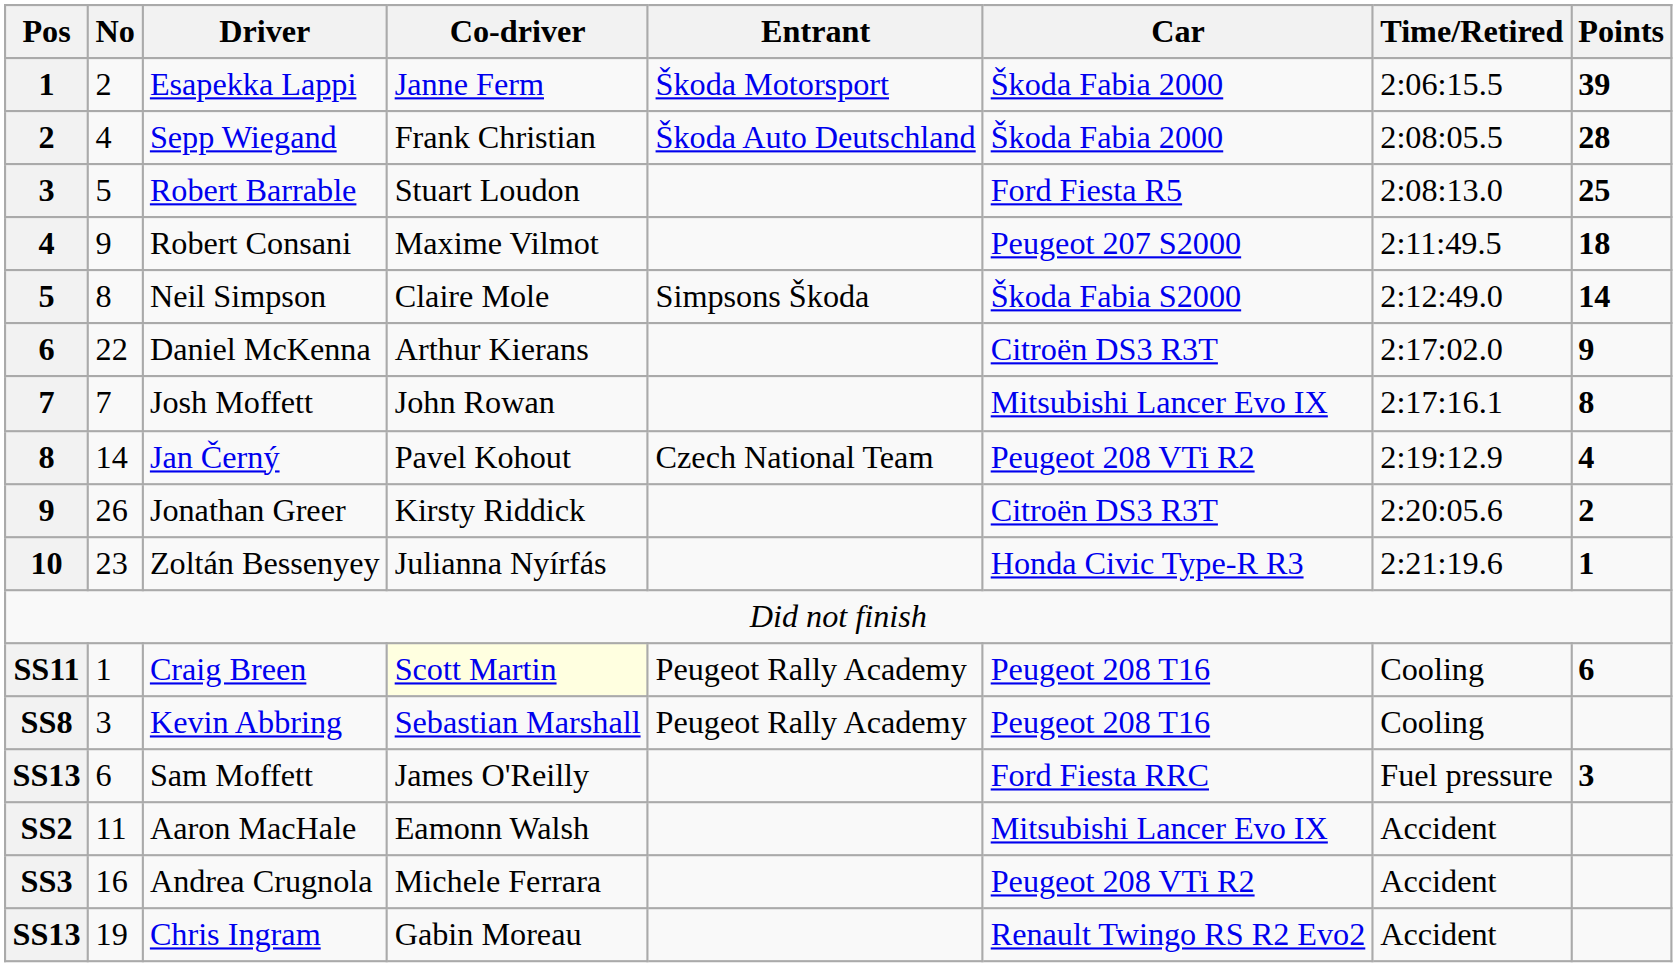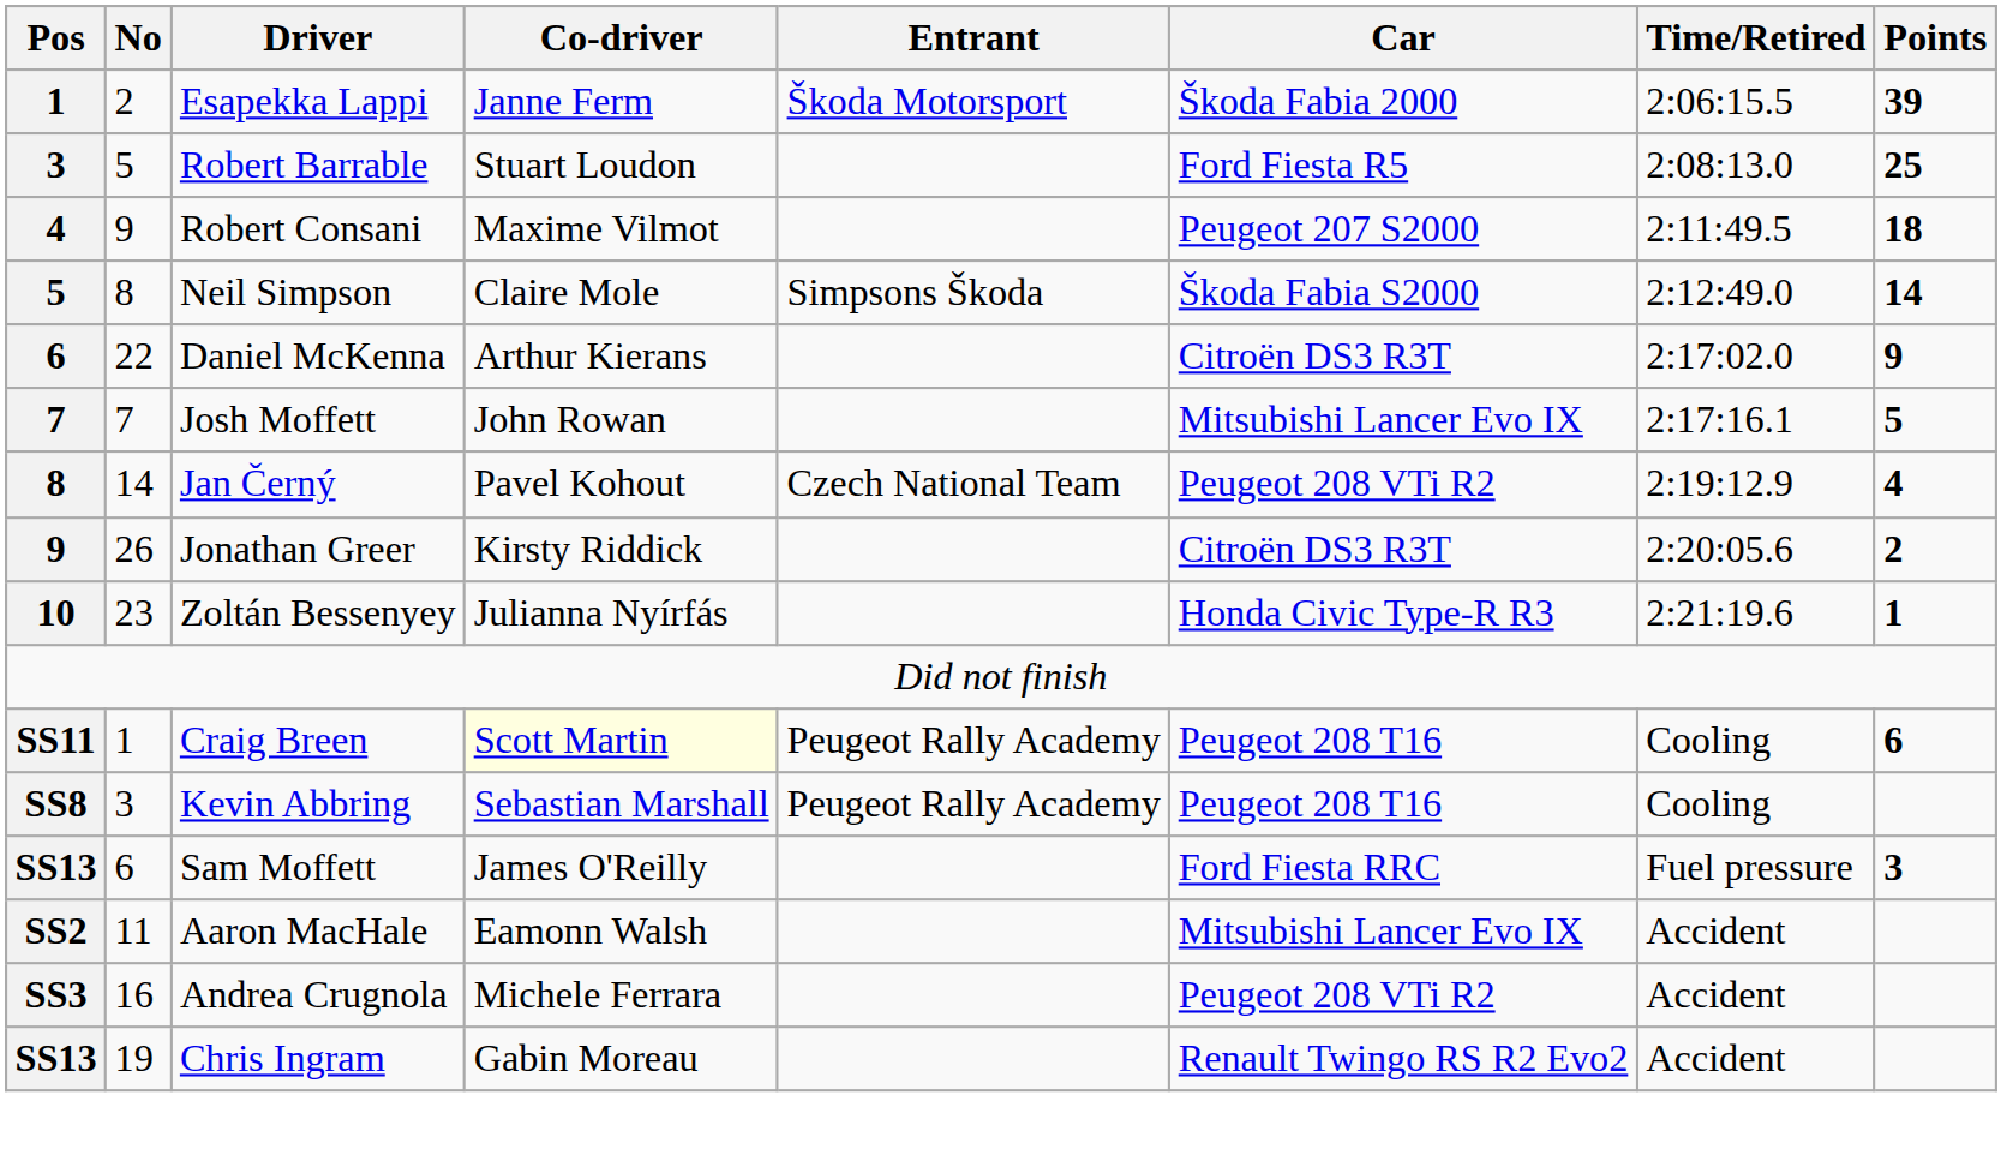 <table class="wikitable" style="font-size: 95%">
 <tr>
 <th>Pos</th>
 <th>No</th>
 <th>Driver</th>
 <th>Co-driver</th>
 <th>Entrant</th>
 <th>Car</th>
 <th>Time/Retired</th>
 <th>Points</th>
 </tr>
 <tr>
 <th>1</th>
 <td>2</td>
 <td> <a href='#'>Esapekka Lappi</a></td>
 <td> <a href='#'>Janne Ferm</a></td>
 <td><a href='#'>Škoda Motorsport</a></td>
 <td><a href='#'>Škoda Fabia 2000</a></td>
 <td>2:06:15.5</td>
 <td><strong>39</strong></td>
-</tr>
-<tr>
-<th>2</th>
-<td>4</td>
-<td> <a href='#'>Sepp Wiegand</a></td>
-<td> Frank Christian</td>
-<td><a href='#'>Škoda Auto Deutschland</a></td>
-<td><a href='#'>Škoda Fabia 2000</a></td>
-<td>2:08:05.5</td>
-<td><strong>28</strong></td>
 </tr>
 <tr>
 <th>3</th>
 <td>5</td>
 <td> <a href='#'>Robert Barrable</a></td>
 <td> Stuart Loudon</td>
 <td></td>
 <td><a href='#'>Ford Fiesta R5</a></td>
 <td>2:08:13.0</td>
 <td><strong>25</strong></td>
 </tr>
 <tr>
 <th>4</th>
 <td>9</td>
 <td> Robert Consani</td>
 <td> Maxime Vilmot</td>
 <td></td>
 <td><a href='#'>Peugeot 207 S2000</a></td>
 <td>2:11:49.5</td>
 <td><strong>18</strong></td>
 </tr>
 <tr>
 <th>5</th>
 <td>8</td>
 <td> Neil Simpson</td>
 <td> Claire Mole</td>
 <td>Simpsons Škoda</td>
 <td><a href='#'>Škoda Fabia S2000</a></td>
 <td>2:12:49.0</td>
 <td><strong>14</strong></td>
 </tr>
 <tr>
 <th>6</th>
 <td>22</td>
 <td> Daniel McKenna</td>
 <td> Arthur Kierans</td>
 <td></td>
 <td><a href='#'>Citroën DS3 R3T</a></td>
 <td>2:17:02.0</td>
 <td><strong>9</strong></td>
 </tr>
 <tr>
 <th>7</th>
 <td>7</td>
 <td> Josh Moffett</td>
 <td> John Rowan</td>
 <td></td>
 <td><a href='#'>Mitsubishi Lancer Evo IX</a></td>
 <td>2:17:16.1</td>
-<td><strong>8</strong></td>
+<td><strong>5</strong></td>
 </tr>
 <tr>
 <th>8</th>
 <td>14</td>
 <td> <a href='#'>Jan Černý</a></td>
 <td> Pavel Kohout</td>
 <td>Czech National Team</td>
 <td><a href='#'>Peugeot 208 VTi R2</a></td>
 <td>2:19:12.9</td>
 <td><strong>4</strong></td>
 </tr>
 <tr>
 <th>9</th>
 <td>26</td>
 <td> Jonathan Greer</td>
 <td> Kirsty Riddick</td>
 <td></td>
 <td><a href='#'>Citroën DS3 R3T</a></td>
 <td>2:20:05.6</td>
 <td><strong>2</strong></td>
 </tr>
 <tr>
 <th>10</th>
 <td>23</td>
 <td> Zoltán Bessenyey</td>
 <td> Julianna Nyírfás</td>
 <td></td>
 <td><a href='#'>Honda Civic Type-R R3</a></td>
 <td>2:21:19.6</td>
 <td><strong>1</strong></td>
 </tr>
 <tr>
 <td colspan=8 align=center><em>Did not finish</em></td>
 </tr>
 <tr>
 <th>SS11</th>
 <td>1</td>
 <td> <a href='#'>Craig Breen</a></td>
 <td style="background: lightyellow;"> <a href='#'>Scott Martin</a></td>
 <td>Peugeot Rally Academy</td>
 <td><a href='#'>Peugeot 208 T16</a></td>
 <td>Cooling</td>
 <td><strong>6</strong></td>
 </tr>
 <tr>
 <th>SS8</th>
 <td>3</td>
 <td> <a href='#'>Kevin Abbring</a></td>
 <td> <a href='#'>Sebastian Marshall</a></td>
 <td>Peugeot Rally Academy</td>
 <td><a href='#'>Peugeot 208 T16</a></td>
 <td>Cooling</td>
 <td></td>
 </tr>
 <tr>
 <th>SS13</th>
 <td>6</td>
 <td> Sam Moffett</td>
 <td> James O'Reilly</td>
 <td></td>
 <td><a href='#'>Ford Fiesta RRC</a></td>
 <td>Fuel pressure</td>
 <td><strong>3</strong></td>
 </tr>
 <tr>
 <th>SS2</th>
 <td>11</td>
 <td> Aaron MacHale</td>
 <td> Eamonn Walsh</td>
 <td></td>
 <td><a href='#'>Mitsubishi Lancer Evo IX</a></td>
 <td>Accident</td>
 <td></td>
 </tr>
 <tr>
 <th>SS3</th>
 <td>16</td>
 <td> Andrea Crugnola</td>
 <td> Michele Ferrara</td>
 <td></td>
 <td><a href='#'>Peugeot 208 VTi R2</a></td>
 <td>Accident</td>
 <td></td>
 </tr>
 <tr>
 <th>SS13</th>
 <td>19</td>
 <td> <a href='#'>Chris Ingram</a></td>
 <td> Gabin Moreau</td>
 <td></td>
 <td><a href='#'>Renault Twingo RS R2 Evo2</a></td>
 <td>Accident</td>
 <td></td>
 </tr>
 </table>
